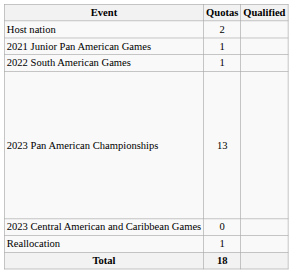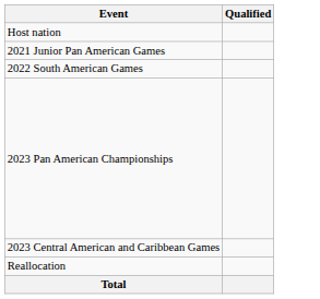 <table class="wikitable">
 <tr>
 <th>Event</th>
-<th>Quotas</th>
 <th>Qualified</th>
 </tr>
 <tr>
 <td>Host nation</td>
-<td style="text-align:center;">2</td>
 <td><br></td>
 </tr>
 <tr>
 <td>2021 Junior Pan American Games</td>
-<td style="text-align:center;">1</td>
 <td></td>
 </tr>
 <tr>
 <td>2022 South American Games</td>
-<td style="text-align:center;">1</td>
 <td></td>
 </tr>
 <tr>
 <td>2023 Pan American Championships</td>
-<td style="text-align:center;">13</td>
 <td><br><br><br><br><br><br><br><br><br><br><br><br></td>
 </tr>
 <tr>
 <td>2023 Central American and Caribbean Games</td>
-<td style="text-align:center;">0</td>
 <td></td>
 </tr>
 <tr>
 <td>Reallocation</td>
-<td style="text-align:center;">1</td>
 <td></td>
 </tr>
 <tr>
 <th>Total</th>
-<th>18</th>
 <th></th>
 </tr>
 </table>
